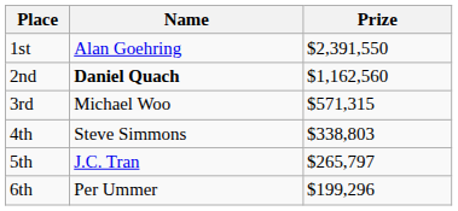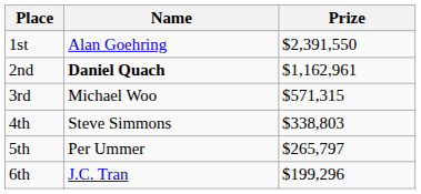 <table class="wikitable">
 <tr>
 <th width="50">Place</th>
 <th width="200">Name</th>
 <th width="125">Prize</th>
 </tr>
 <tr>
 <td>1st</td>
 <td><a href='#'>Alan Goehring</a></td>
 <td>$2,391,550</td>
 </tr>
 <tr>
 <td>2nd</td>
 <td><strong>Daniel Quach</strong></td>
-<td>$1,162,560</td>
+<td>$1,162,961</td>
 </tr>
 <tr>
 <td>3rd</td>
 <td>Michael Woo</td>
 <td>$571,315</td>
 </tr>
 <tr>
 <td>4th</td>
 <td>Steve Simmons</td>
 <td>$338,803</td>
 </tr>
 <tr>
 <td>5th</td>
-<td><a href='#'>J.C. Tran</a></td>
+<td>Per Ummer</td>
 <td>$265,797</td>
 </tr>
 <tr>
 <td>6th</td>
-<td>Per Ummer</td>
+<td><a href='#'>J.C. Tran</a></td>
 <td>$199,296</td>
 </tr>
 </table>
